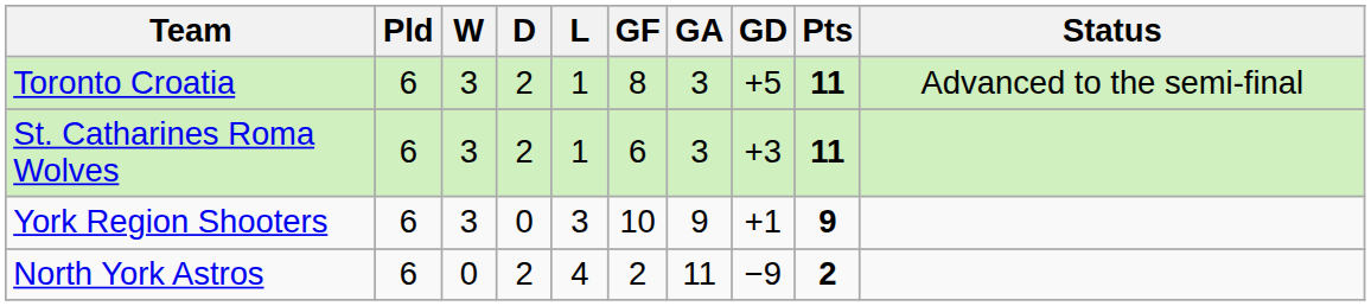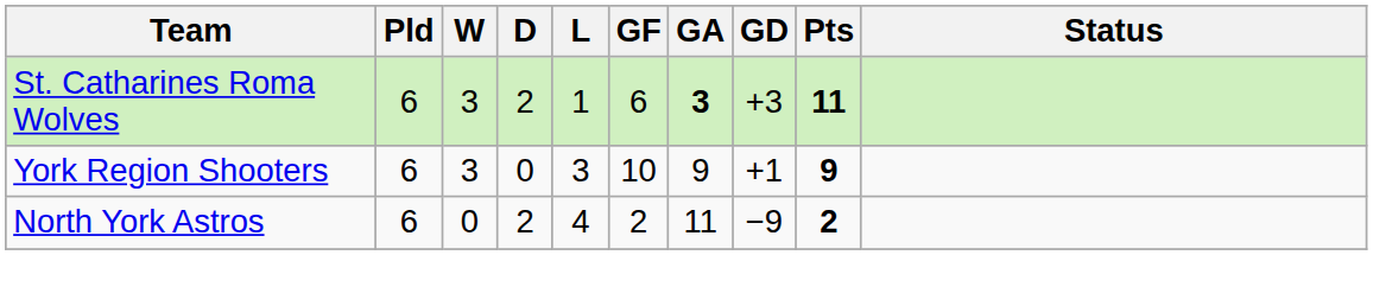 <table class="wikitable" style="text-align:center">
 <tr>
 <th style="width:175px">Team</th>
 <th style="width:20px" abbr="Played">Pld</th>
 <th style="width:20px" abbr="Won">W</th>
 <th style="width:20px" abbr="Drawn">D</th>
 <th style="width:20px" abbr="Lost">L</th>
 <th style="width:20px" abbr="Goals for">GF</th>
 <th style="width:20px" abbr="Goals against">GA</th>
 <th style="width:20px" abbr="Goal difference">GD</th>
 <th style="width:20px" abbr="Points">Pts</th>
 <th width=241>Status</th>
 </tr>
 <tr bgcolor="#D0F0C0">
-<td style="text-align:left"><a href='#'>Toronto Croatia</a></td>
-<td>6</td>
-<td>3</td>
-<td>2</td>
-<td>1</td>
-<td>8</td>
-<td>3</td>
-<td>+5</td>
-<td><strong>11</strong></td>
-<td>Advanced to the semi-final</td>
-</tr>
-<tr bgcolor="#D0F0C0">
 <td style="text-align:left"><a href='#'>St. Catharines Roma Wolves</a></td>
 <td>6</td>
 <td>3</td>
 <td>2</td>
 <td>1</td>
 <td>6</td>
-<td>3</td>
+<td><strong>3</strong></td>
 <td>+3</td>
 <td><strong>11</strong></td>
 <td></td>
 </tr>
 <tr>
 <td style="text-align:left"><a href='#'>York Region Shooters</a></td>
 <td>6</td>
 <td>3</td>
 <td>0</td>
 <td>3</td>
 <td>10</td>
 <td>9</td>
 <td>+1</td>
 <td><strong>9</strong></td>
 <td></td>
 </tr>
 <tr>
 <td style="text-align:left"><a href='#'>North York Astros</a></td>
 <td>6</td>
 <td>0</td>
 <td>2</td>
 <td>4</td>
 <td>2</td>
 <td>11</td>
 <td>−9</td>
 <td><strong>2</strong></td>
 <td></td>
 </tr>
 </table>
